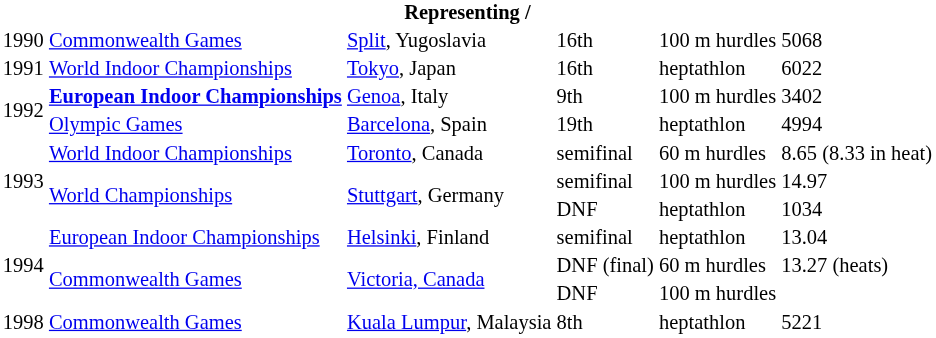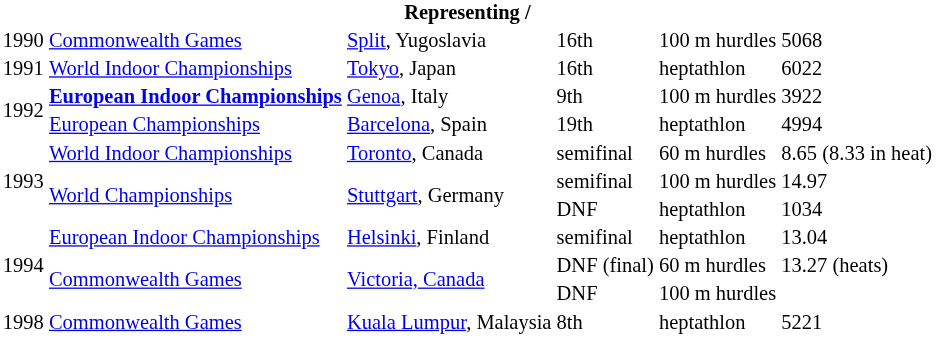 <table>
 <tr>
 <th colspan=6>Representing  / </th>
 </tr>
 <tr>
 <td>1990</td>
 <td><a href='#'>Commonwealth Games</a></td>
 <td><a href='#'>Split</a>, Yugoslavia</td>
 <td>16th</td>
 <td>100 m hurdles</td>
 <td>5068</td>
 </tr>
 <tr>
 <td>1991</td>
 <td><a href='#'>World Indoor Championships</a></td>
 <td><a href='#'>Tokyo</a>, Japan</td>
 <td>16th</td>
 <td>heptathlon</td>
 <td>6022</td>
 </tr>
 <tr>
 <td rowspan=2>1992</td>
 <td><strong><a href='#'>European Indoor Championships</a></strong></td>
 <td><a href='#'>Genoa</a>, Italy</td>
 <td>9th</td>
 <td>100 m hurdles</td>
-<td>3402</td>
+<td>3922</td>
 </tr>
 <tr>
-<td><a href='#'>Olympic Games</a></td>
+<td><a href='#'>European Championships</a></td>
 <td><a href='#'>Barcelona</a>, Spain</td>
 <td>19th</td>
 <td>heptathlon</td>
 <td>4994</td>
 </tr>
 <tr>
 <td rowspan=3>1993</td>
 <td><a href='#'>World Indoor Championships</a></td>
 <td><a href='#'>Toronto</a>, Canada</td>
 <td>semifinal</td>
 <td>60 m hurdles</td>
 <td>8.65 (8.33 in heat)</td>
 </tr>
 <tr>
 <td rowspan=2><a href='#'>World Championships</a></td>
 <td rowspan=2><a href='#'>Stuttgart</a>, Germany</td>
 <td>semifinal</td>
 <td>100 m hurdles</td>
 <td>14.97</td>
 </tr>
 <tr>
 <td>DNF</td>
 <td>heptathlon</td>
 <td>1034</td>
 </tr>
 <tr>
 <td rowspan=3>1994</td>
 <td><a href='#'>European Indoor Championships</a></td>
 <td><a href='#'>Helsinki</a>, Finland</td>
 <td>semifinal</td>
 <td>heptathlon</td>
 <td>13.04</td>
 </tr>
 <tr>
 <td rowspan=2><a href='#'>Commonwealth Games</a></td>
 <td rowspan=2><a href='#'>Victoria, Canada</a></td>
 <td>DNF (final)</td>
 <td>60 m hurdles</td>
 <td>13.27 (heats)</td>
 </tr>
 <tr>
 <td>DNF</td>
 <td>100 m hurdles</td>
 <td></td>
 </tr>
 <tr>
 <td>1998</td>
 <td><a href='#'>Commonwealth Games</a></td>
 <td><a href='#'>Kuala Lumpur</a>, Malaysia</td>
 <td>8th</td>
 <td>heptathlon</td>
 <td>5221</td>
 </tr>
 </table>
